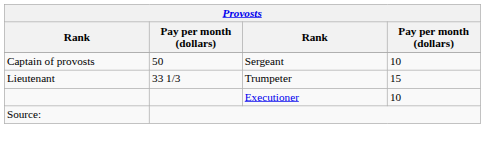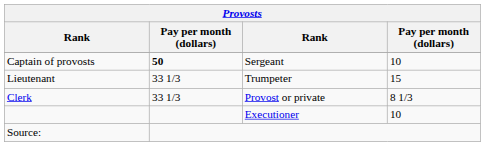 <table class="wikitable">
 <tr bgcolor="F1F1F1">
 <td colspan=4 style="text-align:center;"><strong><em><a href='#'>Provosts</a></em></strong></td>
 </tr>
 <tr>
 <th align="left" width="200">Rank</th>
 <th align="left" width="125">Pay per month (dollars)</th>
 <th align="left" width="200">Rank</th>
 <th align="left" width="125">Pay per month (dollars)</th>
 </tr>
 <tr>
 </tr>
 <tr>
 <td>Captain of provosts</td>
-<td>50</td>
+<td><strong>50</strong></td>
 <td>Sergeant</td>
 <td>10</td>
 </tr>
 <tr>
 <td>Lieutenant</td>
 <td>33 1/3</td>
 <td>Trumpeter</td>
 <td>15</td>
+</tr>
+<tr>
+<td><a href='#'>Clerk</a></td>
+<td>33 1/3</td>
+<td><a href='#'>Provost</a> or private</td>
+<td>8 1/3</td>
 </tr>
 <tr>
 <td></td>
 <td></td>
 <td><a href='#'>Executioner</a></td>
 <td>10</td>
 </tr>
 <tr>
 <td>Source:</td>
 <td colspan=3></td>
 </tr>
 </table>
